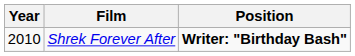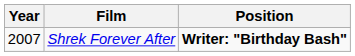 <table class="wikitable sortable" style="text-align:center">
 <tr>
 <th>Year</th>
 <th>Film</th>
 <th>Position</th>
 </tr>
 <tr>
-<td>2010</td>
+<td>2007</td>
 <td style="text-align:left"><em><a href='#'>Shrek Forever After</a></em></td>
 <td><strong>Writer: "Birthday Bash"</strong></td>
 </tr>
 </table>
